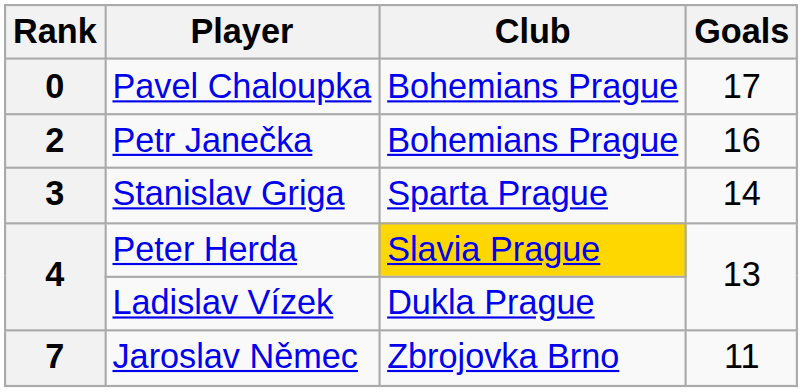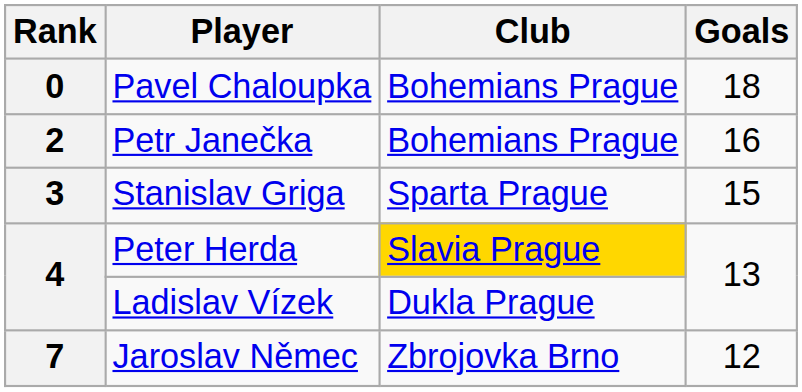 <table class="wikitable" style="text-align:center">
 <tr>
 <th>Rank</th>
 <th>Player</th>
 <th>Club</th>
 <th>Goals</th>
 </tr>
 <tr>
 <th>0</th>
 <td align="left"> <a href='#'>Pavel Chaloupka</a></td>
 <td align="left"><a href='#'>Bohemians Prague</a></td>
-<td>17</td>
+<td>18</td>
 </tr>
 <tr>
 <th>2</th>
 <td align="left"> <a href='#'>Petr Janečka</a></td>
 <td align="left"><a href='#'>Bohemians Prague</a></td>
 <td>16</td>
 </tr>
 <tr>
 <th>3</th>
 <td align="left"> <a href='#'>Stanislav Griga</a></td>
 <td align="left"><a href='#'>Sparta Prague</a></td>
-<td>14</td>
+<td>15</td>
 </tr>
 <tr>
 <th rowspan="2">4</th>
 <td align="left"> <a href='#'>Peter Herda</a></td>
 <td align="left" style="background: gold;"><a href='#'>Slavia Prague</a></td>
 <td rowspan="2">13</td>
 </tr>
 <tr>
 <td align="left"> <a href='#'>Ladislav Vízek</a></td>
 <td align="left"><a href='#'>Dukla Prague</a></td>
 </tr>
 <tr>
 <th>7</th>
 <td align="left"> <a href='#'>Jaroslav Němec</a></td>
 <td align="left"><a href='#'>Zbrojovka Brno</a></td>
-<td>11</td>
+<td>12</td>
 </tr>
 </table>
